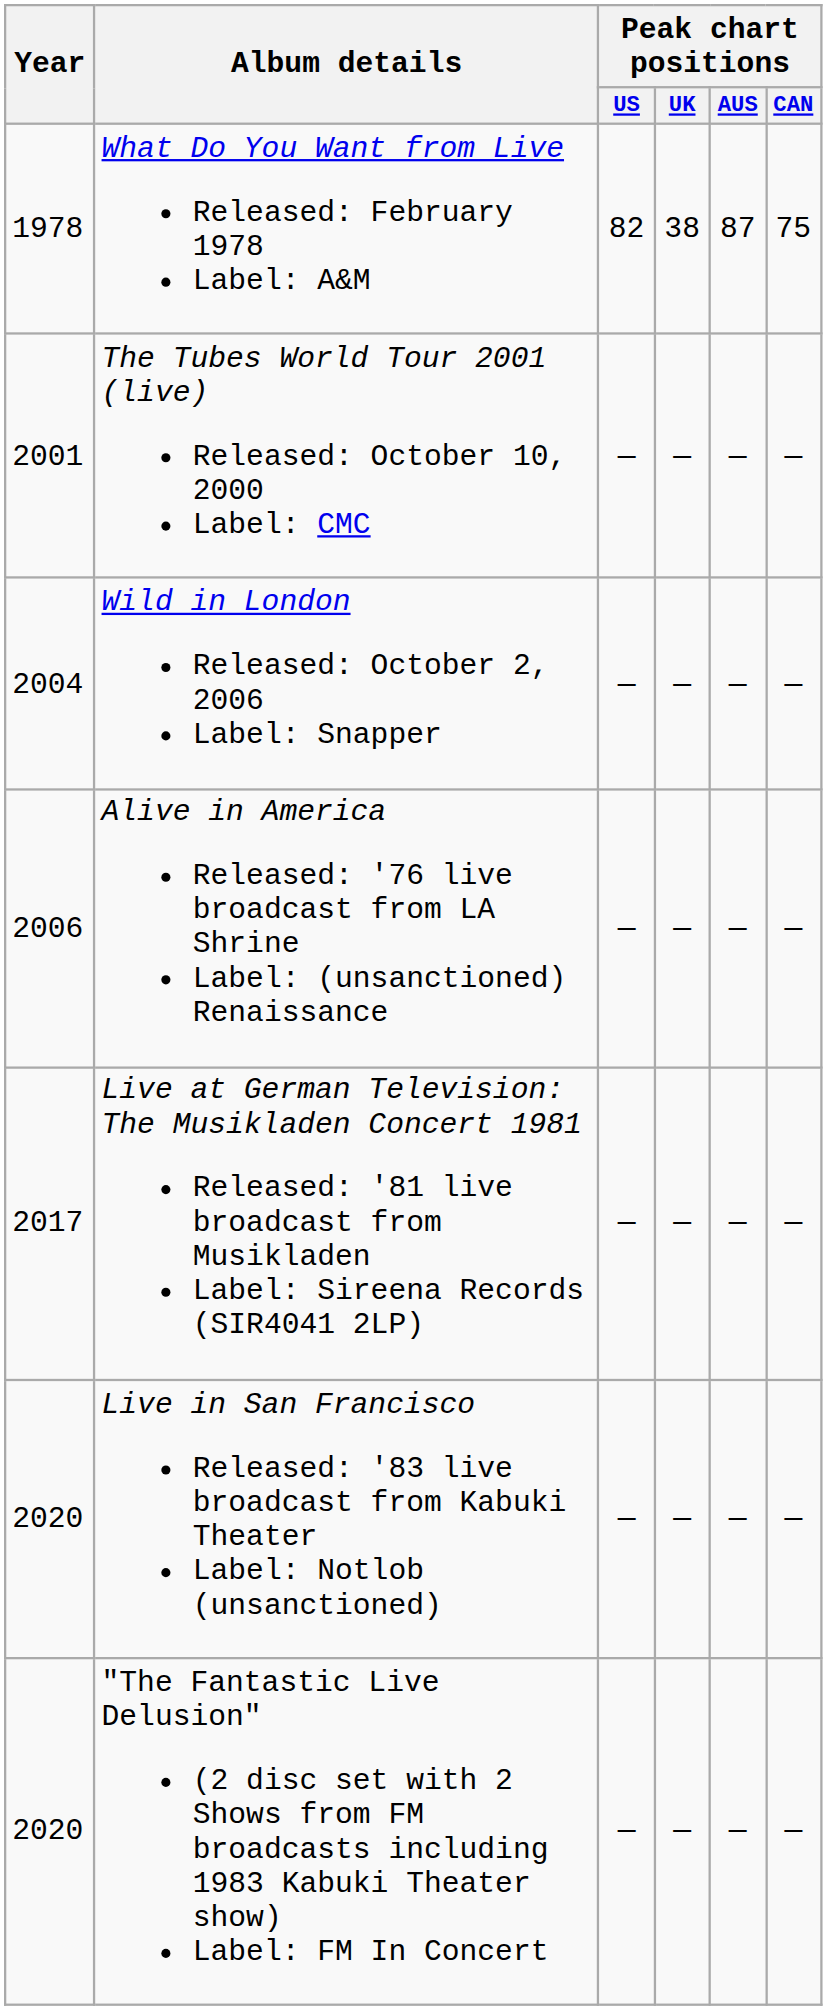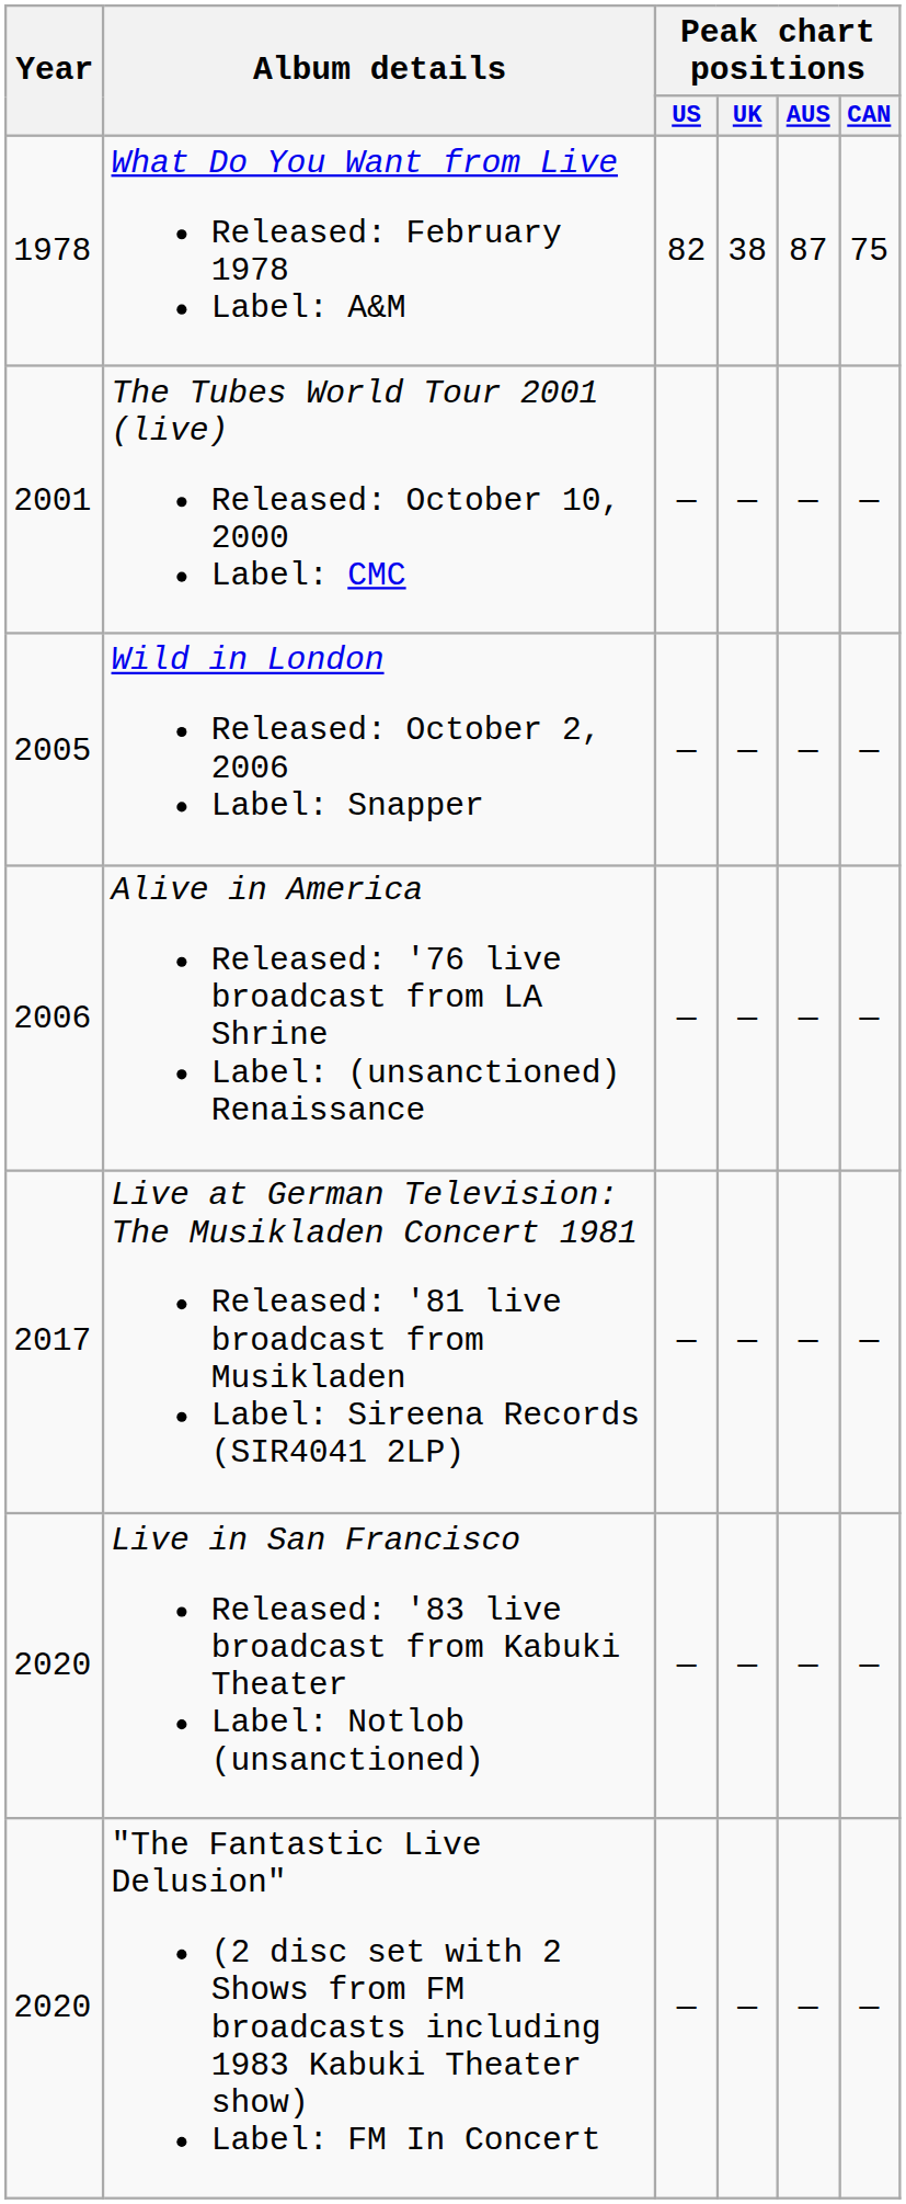 <table class="wikitable">
 <tr>
 <th rowspan="2" style="width:33px;">Year</th>
 <th rowspan="2" style="width:215px;">Album details</th>
 <th colspan="4">Peak chart positions</th>
 </tr>
 <tr>
 <th style="width:2em;font-size:75%"><a href='#'>US</a></th>
 <th style="width:2em;font-size:75%"><a href='#'>UK</a></th>
 <th style="width:2em;font-size:75%"><a href='#'>AUS</a></th>
 <th style="width:2em;font-size:75%"><a href='#'>CAN</a></th>
 </tr>
 <tr>
 <td>1978</td>
 <td><em><a href='#'>What Do You Want from Live</a></em><br><ul><li>Released: February 1978</li><li>Label: A&M</li></ul></td>
 <td style="text-align:center;">82</td>
 <td style="text-align:center;">38</td>
 <td style="text-align:center;">87</td>
 <td style="text-align:center;">75</td>
 </tr>
 <tr>
 <td>2001</td>
 <td><em>The Tubes World Tour 2001 (live)</em><br><ul><li>Released: October 10, 2000</li><li>Label: <a href='#'>CMC</a></li></ul></td>
 <td style="text-align:center;">—</td>
 <td style="text-align:center;">—</td>
 <td style="text-align:center;">—</td>
 <td style="text-align:center;">—</td>
 </tr>
 <tr>
-<td>2004</td>
+<td>2005</td>
 <td><em><a href='#'>Wild in London</a></em><br><ul><li>Released: October 2, 2006</li><li>Label: Snapper</li></ul></td>
 <td style="text-align:center;">—</td>
 <td style="text-align:center;">—</td>
 <td style="text-align:center;">—</td>
 <td style="text-align:center;">—</td>
 </tr>
 <tr>
 <td>2006</td>
 <td><em>Alive in America</em><br><ul><li>Released: '76 live broadcast from LA Shrine</li><li>Label: (unsanctioned) Renaissance</li></ul></td>
 <td style="text-align:center;">—</td>
 <td style="text-align:center;">—</td>
 <td style="text-align:center;">—</td>
 <td style="text-align:center;">—</td>
 </tr>
 <tr>
 <td>2017</td>
 <td><em>Live at German Television: The Musikladen Concert 1981</em><br><ul><li>Released: '81 live broadcast from Musikladen</li><li>Label: Sireena Records (SIR4041 2LP)</li></ul></td>
 <td style="text-align:center;">—</td>
 <td style="text-align:center;">—</td>
 <td style="text-align:center;">—</td>
 <td style="text-align:center;">—</td>
 </tr>
 <tr>
 <td>2020</td>
 <td><em>Live in San Francisco</em><br><ul><li>Released: '83 live broadcast from Kabuki Theater</li><li>Label: Notlob (unsanctioned)</li></ul></td>
 <td style="text-align:center;">—</td>
 <td style="text-align:center;">—</td>
 <td style="text-align:center;">—</td>
 <td style="text-align:center;">—</td>
 </tr>
 <tr>
 <td>2020</td>
 <td>"The Fantastic Live Delusion"<br><ul><li>(2 disc set with 2 Shows from FM broadcasts including 1983 Kabuki Theater show)</li><li>Label: FM In Concert</li></ul></td>
 <td style="text-align:center;">—</td>
 <td style="text-align:center;">—</td>
 <td style="text-align:center;">—</td>
 <td style="text-align:center;">—</td>
 </tr>
 </table>
